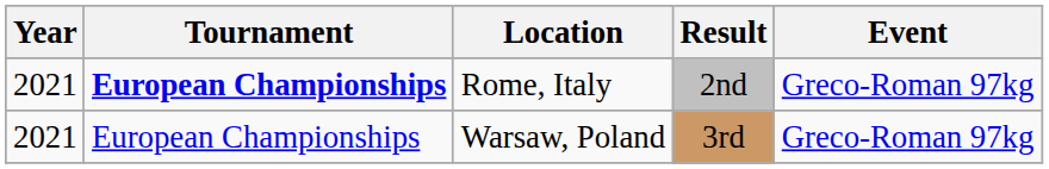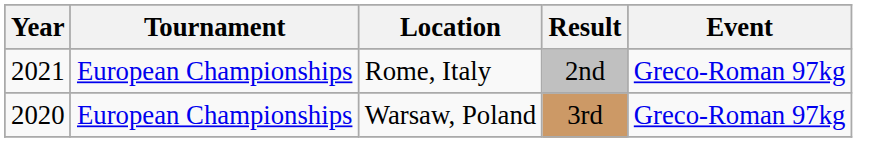 <table class="wikitable" style="font-size:95%;">
 <tr>
 <th>Year</th>
 <th>Tournament</th>
 <th>Location</th>
 <th>Result</th>
 <th>Event</th>
 </tr>
 <tr>
 <td>2021</td>
-<td><strong><a href='#'>European Championships</a></strong></td>
+<td><a href='#'>European Championships</a></td>
 <td>Rome, Italy</td>
 <td align="center" bgcolor="silver">2nd</td>
 <td><a href='#'>Greco-Roman 97kg</a></td>
 </tr>
 <tr>
-<td>2021</td>
+<td>2020</td>
 <td><a href='#'>European Championships</a></td>
 <td>Warsaw, Poland</td>
 <td align="center" bgcolor="cc9966">3rd</td>
 <td><a href='#'>Greco-Roman 97kg</a></td>
 </tr>
 </table>
